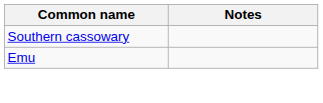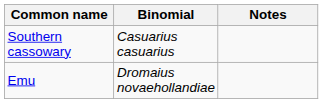 <table style="width:60%;" class="wikitable">
 <tr>
 <th width=35%>Common name</th>
+<th width=33%>Binomial</th>
 <th width=32%>Notes</th>
 </tr>
 <tr>
 <td><a href='#'>Southern cassowary</a></td>
+<td><em>Casuarius casuarius</em></td>
 <td></td>
 </tr>
 <tr>
 <td><a href='#'>Emu</a></td>
+<td><em>Dromaius novaehollandiae</em></td>
 <td></td>
 </tr>
 </table>
